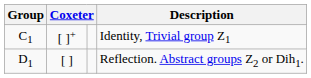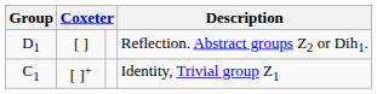 <table class="wikitable">
 <tr>
 <th>Group</th>
 <th colspan=2><a href='#'>Coxeter</a></th>
 <th>Description</th>
 </tr>
 <tr>
+<td align=center>D<sub>1</sub></td>
+<td align=center>[ ]</td>
+<td align=center></td>
+<td>Reflection. <a href='#'>Abstract groups</a> Z<sub>2</sub> or Dih<sub>1</sub>.</td>
+</tr>
+<tr>
 <td align=center>C<sub>1</sub></td>
 <td align=center>[ ]<sup>+</sup></td>
 <td align=center></td>
 <td>Identity, <a href='#'>Trivial group</a> Z<sub>1</sub></td>
 </tr>
-<tr>
-<td align=center>D<sub>1</sub></td>
-<td align=center>[ ]</td>
-<td align=center></td>
-<td>Reflection. <a href='#'>Abstract groups</a> Z<sub>2</sub> or Dih<sub>1</sub>.</td>
-</tr>
 </table>
